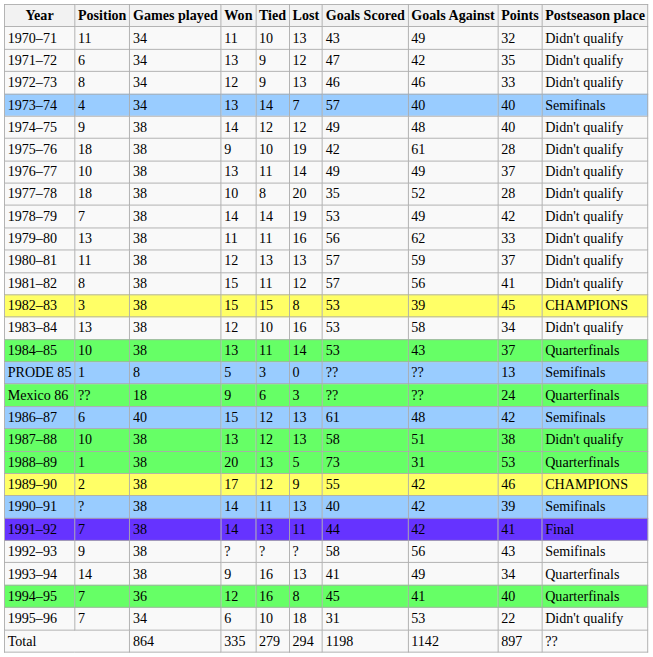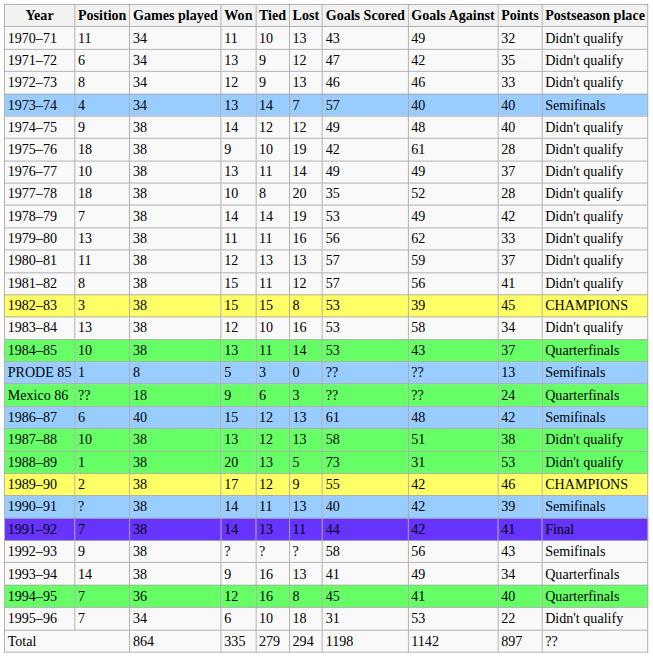 <table class="wikitable">
 <tr>
 <th>Year</th>
 <th>Position</th>
 <th>Games played</th>
 <th>Won</th>
 <th>Tied</th>
 <th>Lost</th>
 <th>Goals Scored</th>
 <th>Goals Against</th>
 <th>Points</th>
 <th>Postseason place</th>
 </tr>
 <tr>
 <td>1970–71</td>
 <td>11</td>
 <td>34</td>
 <td>11</td>
 <td>10</td>
 <td>13</td>
 <td>43</td>
 <td>49</td>
 <td>32</td>
 <td>Didn't qualify</td>
 </tr>
 <tr>
 <td>1971–72</td>
 <td>6</td>
 <td>34</td>
 <td>13</td>
 <td>9</td>
 <td>12</td>
 <td>47</td>
 <td>42</td>
 <td>35</td>
 <td>Didn't qualify</td>
 </tr>
 <tr>
 <td>1972–73</td>
 <td>8</td>
 <td>34</td>
 <td>12</td>
 <td>9</td>
 <td>13</td>
 <td>46</td>
 <td>46</td>
 <td>33</td>
 <td>Didn't qualify</td>
 </tr>
 <tr bgcolor=#99ccff>
 <td>1973–74</td>
 <td>4</td>
 <td>34</td>
 <td>13</td>
 <td>14</td>
 <td>7</td>
 <td>57</td>
 <td>40</td>
 <td>40</td>
 <td>Semifinals</td>
 </tr>
 <tr>
 <td>1974–75</td>
 <td>9</td>
 <td>38</td>
 <td>14</td>
 <td>12</td>
 <td>12</td>
 <td>49</td>
 <td>48</td>
 <td>40</td>
 <td>Didn't qualify</td>
 </tr>
 <tr>
 <td>1975–76</td>
 <td>18</td>
 <td>38</td>
 <td>9</td>
 <td>10</td>
 <td>19</td>
 <td>42</td>
 <td>61</td>
 <td>28</td>
 <td>Didn't qualify</td>
 </tr>
 <tr>
 <td>1976–77</td>
 <td>10</td>
 <td>38</td>
 <td>13</td>
 <td>11</td>
 <td>14</td>
 <td>49</td>
 <td>49</td>
 <td>37</td>
 <td>Didn't qualify</td>
 </tr>
 <tr>
 <td>1977–78</td>
 <td>18</td>
 <td>38</td>
 <td>10</td>
 <td>8</td>
 <td>20</td>
 <td>35</td>
 <td>52</td>
 <td>28</td>
 <td>Didn't qualify</td>
 </tr>
 <tr>
 <td>1978–79</td>
 <td>7</td>
 <td>38</td>
 <td>14</td>
 <td>14</td>
 <td>19</td>
 <td>53</td>
 <td>49</td>
 <td>42</td>
 <td>Didn't qualify</td>
 </tr>
 <tr>
 <td>1979–80</td>
 <td>13</td>
 <td>38</td>
 <td>11</td>
 <td>11</td>
 <td>16</td>
 <td>56</td>
 <td>62</td>
 <td>33</td>
 <td>Didn't qualify</td>
 </tr>
 <tr>
 <td>1980–81</td>
 <td>11</td>
 <td>38</td>
 <td>12</td>
 <td>13</td>
 <td>13</td>
 <td>57</td>
 <td>59</td>
 <td>37</td>
 <td>Didn't qualify</td>
 </tr>
 <tr>
 <td>1981–82</td>
 <td>8</td>
 <td>38</td>
 <td>15</td>
 <td>11</td>
 <td>12</td>
 <td>57</td>
 <td>56</td>
 <td>41</td>
 <td>Didn't qualify</td>
 </tr>
 <tr bgcolor=#ffff66>
 <td>1982–83</td>
 <td>3</td>
 <td>38</td>
 <td>15</td>
 <td>15</td>
 <td>8</td>
 <td>53</td>
 <td>39</td>
 <td>45</td>
 <td>CHAMPIONS</td>
 </tr>
 <tr>
 <td>1983–84</td>
 <td>13</td>
 <td>38</td>
 <td>12</td>
 <td>10</td>
 <td>16</td>
 <td>53</td>
 <td>58</td>
 <td>34</td>
 <td>Didn't qualify</td>
 </tr>
 <tr bgcolor=#66ff66>
 <td>1984–85</td>
 <td>10</td>
 <td>38</td>
 <td>13</td>
 <td>11</td>
 <td>14</td>
 <td>53</td>
 <td>43</td>
 <td>37</td>
 <td>Quarterfinals</td>
 </tr>
 <tr bgcolor=#99ccff>
 <td>PRODE 85</td>
 <td>1</td>
 <td>8</td>
 <td>5</td>
 <td>3</td>
 <td>0</td>
 <td>??</td>
 <td>??</td>
 <td>13</td>
 <td>Semifinals</td>
 </tr>
 <tr bgcolor=#66ff66>
 <td>Mexico 86</td>
 <td>??</td>
 <td>18</td>
 <td>9</td>
 <td>6</td>
 <td>3</td>
 <td>??</td>
 <td>??</td>
 <td>24</td>
 <td>Quarterfinals</td>
 </tr>
 <tr bgcolor=#99ccff>
 <td>1986–87</td>
 <td>6</td>
 <td>40</td>
 <td>15</td>
 <td>12</td>
 <td>13</td>
 <td>61</td>
 <td>48</td>
 <td>42</td>
 <td>Semifinals</td>
 </tr>
 <tr bgcolor=#66ff66>
 <td>1987–88</td>
 <td>10</td>
 <td>38</td>
 <td>13</td>
 <td>12</td>
 <td>13</td>
 <td>58</td>
 <td>51</td>
 <td>38</td>
 <td>Didn't qualify</td>
 </tr>
 <tr bgcolor=#66ff66>
 <td>1988–89</td>
 <td>1</td>
 <td>38</td>
 <td>20</td>
 <td>13</td>
 <td>5</td>
 <td>73</td>
 <td>31</td>
 <td>53</td>
-<td>Quarterfinals</td>
+<td>Didn't qualify</td>
 </tr>
 <tr bgcolor=#ffff66>
 <td>1989–90</td>
 <td>2</td>
 <td>38</td>
 <td>17</td>
 <td>12</td>
 <td>9</td>
 <td>55</td>
 <td>42</td>
 <td>46</td>
 <td>CHAMPIONS</td>
 </tr>
 <tr bgcolor=#99ccff>
 <td>1990–91</td>
 <td>?</td>
 <td>38</td>
 <td>14</td>
 <td>11</td>
 <td>13</td>
 <td>40</td>
 <td>42</td>
 <td>39</td>
 <td>Semifinals</td>
 </tr>
 <tr bgcolor=#6633ff>
 <td>1991–92</td>
 <td>7</td>
 <td>38</td>
 <td>14</td>
 <td>13</td>
 <td>11</td>
 <td>44</td>
 <td>42</td>
 <td>41</td>
 <td>Final</td>
 </tr>
 <tr>
 <td>1992–93</td>
 <td>9</td>
 <td>38</td>
 <td>?</td>
 <td>?</td>
 <td>?</td>
 <td>58</td>
 <td>56</td>
 <td>43</td>
 <td>Semifinals</td>
 </tr>
 <tr>
 <td>1993–94</td>
 <td>14</td>
 <td>38</td>
 <td>9</td>
 <td>16</td>
 <td>13</td>
 <td>41</td>
 <td>49</td>
 <td>34</td>
 <td>Quarterfinals</td>
 </tr>
 <tr bgcolor=#66ff66>
 <td>1994–95</td>
 <td>7</td>
 <td>36</td>
 <td>12</td>
 <td>16</td>
 <td>8</td>
 <td>45</td>
 <td>41</td>
 <td>40</td>
 <td>Quarterfinals</td>
 </tr>
 <tr>
 <td>1995–96</td>
 <td>7</td>
 <td>34</td>
 <td>6</td>
 <td>10</td>
 <td>18</td>
 <td>31</td>
 <td>53</td>
 <td>22</td>
 <td>Didn't qualify</td>
 </tr>
 <tr>
 <td colspan="2">Total</td>
 <td>864</td>
 <td>335</td>
 <td>279</td>
 <td>294</td>
 <td>1198</td>
 <td>1142</td>
 <td>897</td>
 <td>??</td>
 </tr>
 </table>
